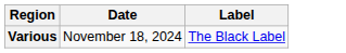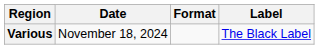 <table class="wikitable plainrowheaders">
 <tr>
 <th scope="col">Region</th>
 <th scope="col">Date</th>
+<th scope="col">Format</th>
 <th scope="col">Label</th>
 </tr>
 <tr>
 <th scope="row">Various</th>
 <td>November 18, 2024</td>
+<td></td>
 <td><a href='#'>The Black Label</a></td>
 </tr>
 </table>
